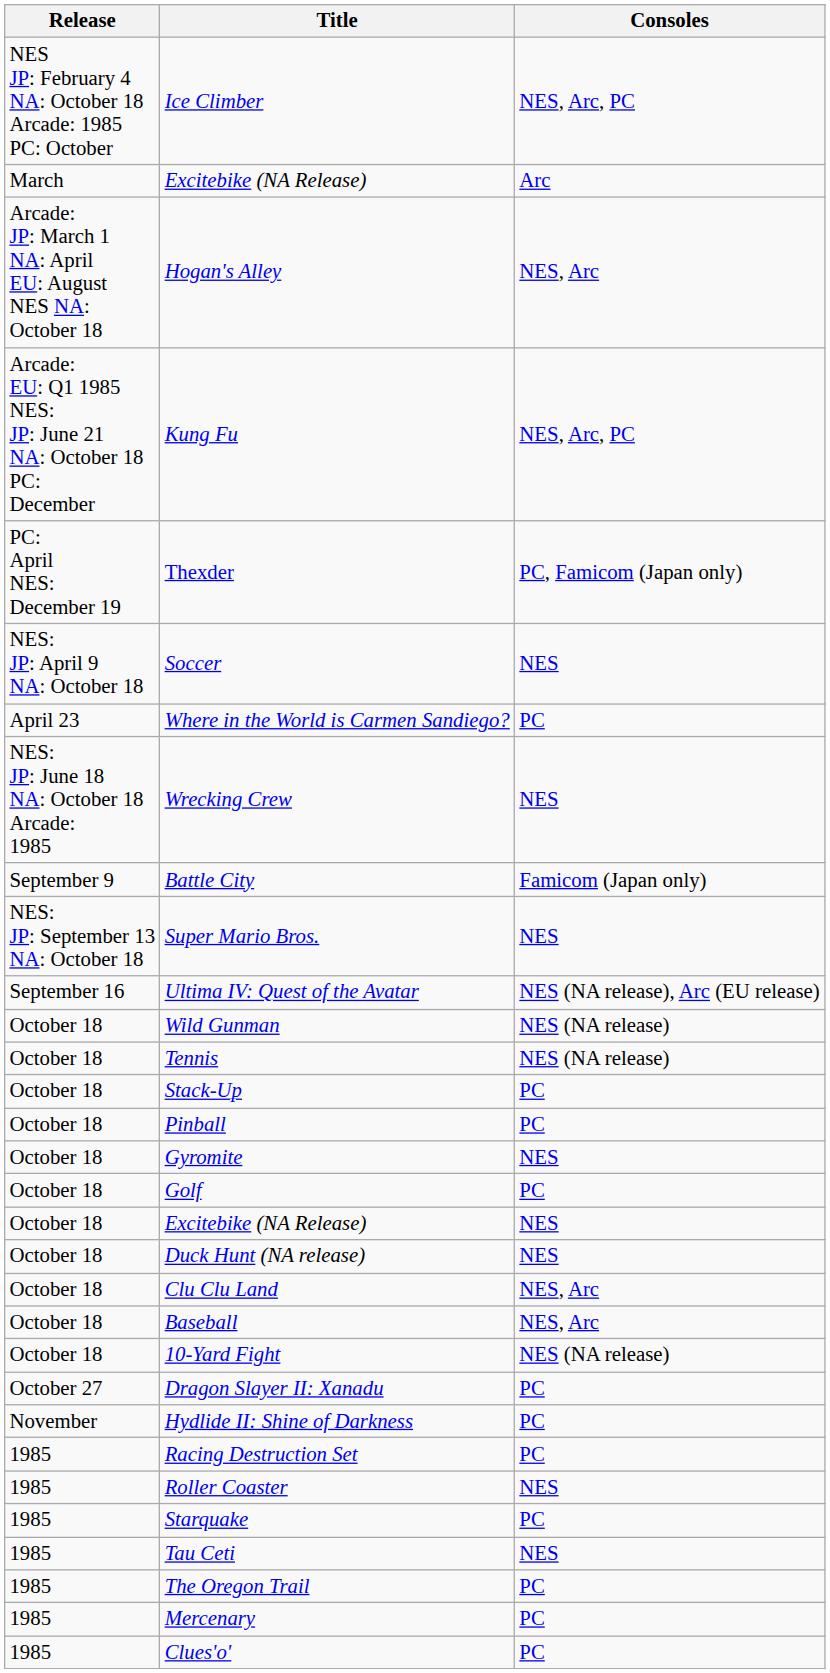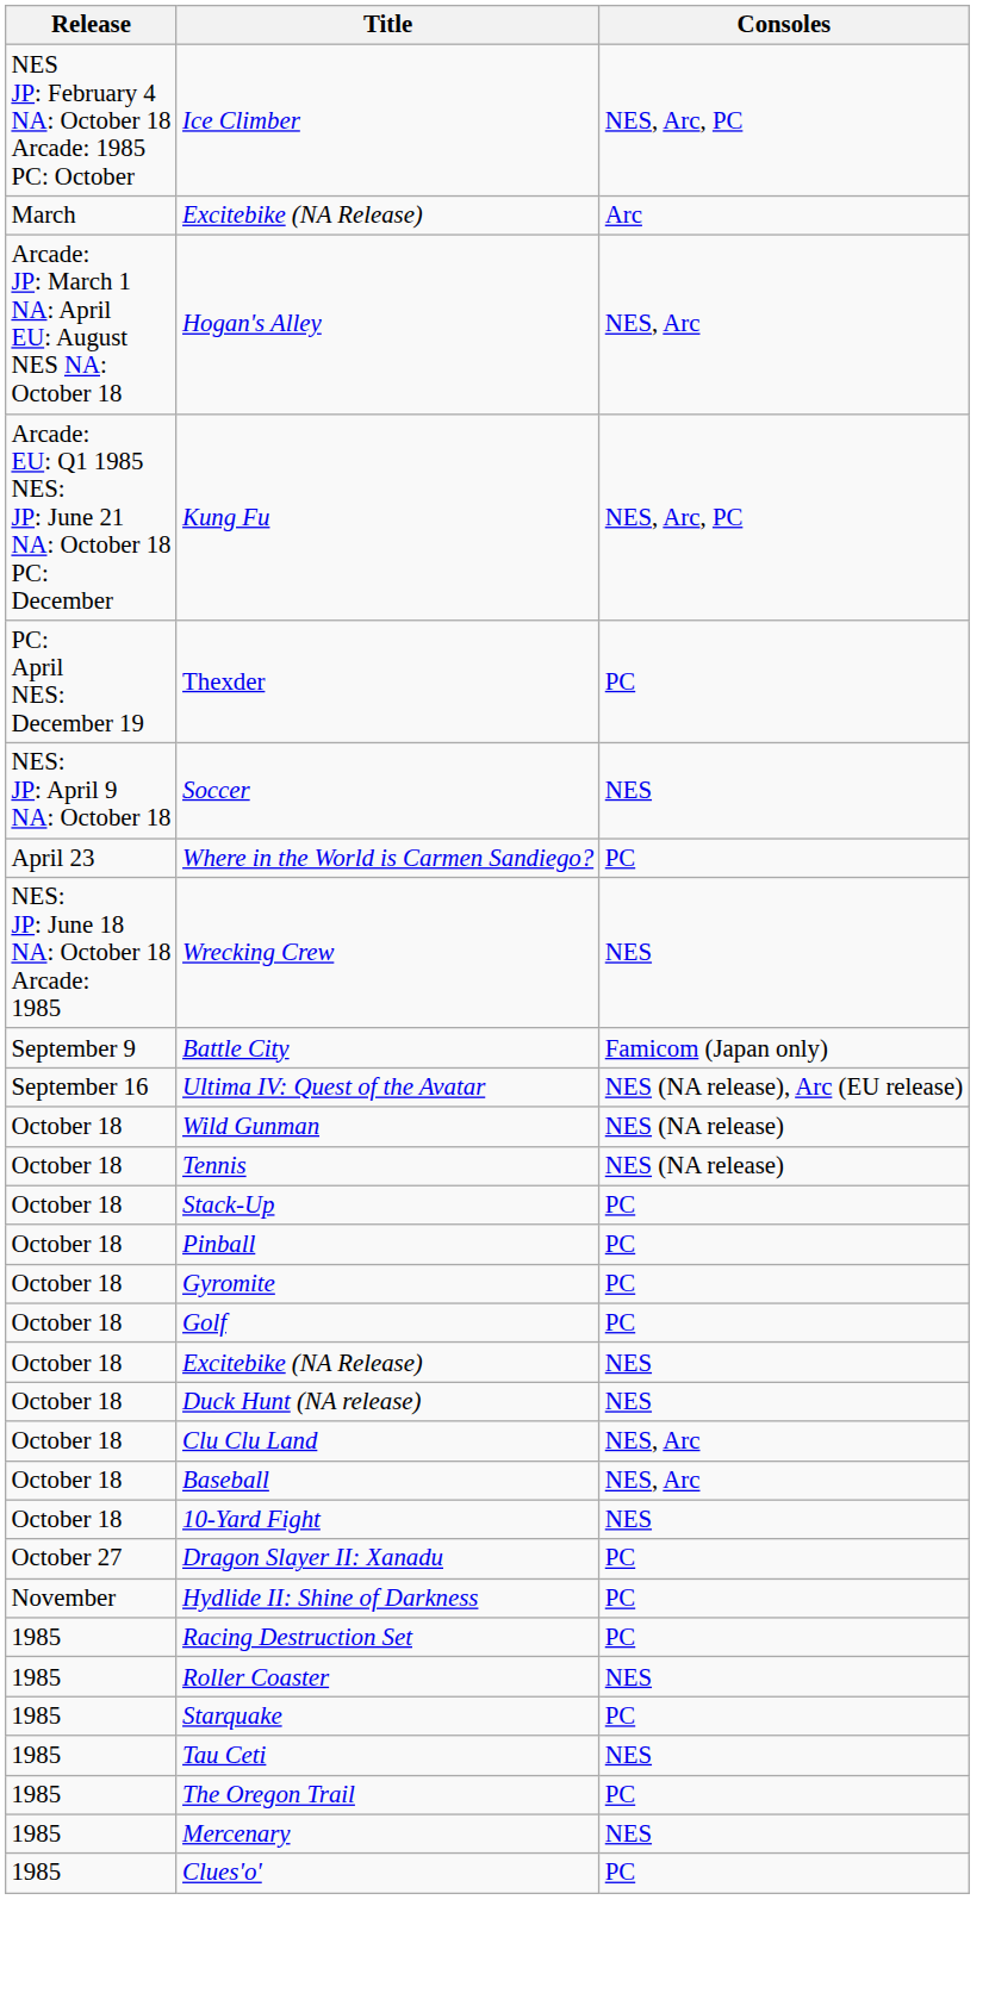 <table class="wikitable">
 <tr>
 <th>Release</th>
 <th>Title </th>
 <th>Consoles</th>
 </tr>
 <tr>
 <td>NES<br><a href='#'>JP</a>: February 4<br><a href='#'>NA</a>: October 18<br>Arcade: 1985<br>PC: October</td>
 <td><em><a href='#'>Ice Climber</a></em></td>
 <td><a href='#'>NES</a>, <a href='#'>Arc</a>, <a href='#'>PC</a></td>
 </tr>
 <tr>
 <td>March</td>
 <td><em><a href='#'>Excitebike</a> (NA Release)</em></td>
 <td><a href='#'>Arc</a></td>
 </tr>
 <tr>
 <td>Arcade:<br><a href='#'>JP</a>: March 1<br><a href='#'>NA</a>: April<br><a href='#'>EU</a>: August<br>NES <a href='#'>NA</a>:<br>October 18</td>
 <td><em><a href='#'>Hogan's Alley</a></em></td>
 <td><a href='#'>NES</a>, <a href='#'>Arc</a></td>
 </tr>
 <tr>
 <td>Arcade:<br><a href='#'>EU</a>: Q1 1985<br>NES:<br><a href='#'>JP</a>: June 21<br><a href='#'>NA</a>: October 18<br>PC:<br>December</td>
 <td><em><a href='#'>Kung Fu</a></em></td>
 <td><a href='#'>NES</a>, <a href='#'>Arc</a>, <a href='#'>PC</a></td>
 </tr>
 <tr>
 <td>PC:<br>April<br>NES:<br>December 19</td>
 <td><a href='#'>Thexder</a></td>
-<td><a href='#'>PC</a>, <a href='#'>Famicom</a> (Japan only)</td>
+<td><a href='#'>PC</a></td>
 </tr>
 <tr>
 <td>NES:<br><a href='#'>JP</a>: April 9<br><a href='#'>NA</a>: October 18</td>
 <td><em><a href='#'>Soccer</a></em></td>
 <td><a href='#'>NES</a></td>
 </tr>
 <tr>
 <td>April 23</td>
 <td><em><a href='#'>Where in the World is Carmen Sandiego?</a></em></td>
 <td><a href='#'>PC</a></td>
 </tr>
 <tr>
 <td>NES:<br><a href='#'>JP</a>: June 18<br><a href='#'>NA</a>: October 18<br>Arcade:<br>1985</td>
 <td><em><a href='#'>Wrecking Crew</a></em></td>
 <td><a href='#'>NES</a></td>
 </tr>
 <tr>
 <td>September 9</td>
 <td><em><a href='#'>Battle City</a></em></td>
 <td><a href='#'>Famicom</a> (Japan only)</td>
-</tr>
-<tr>
-<td>NES:<br><a href='#'>JP</a>: September 13<br><a href='#'>NA</a>: October 18</td>
-<td><em><a href='#'>Super Mario Bros.</a></em></td>
-<td><a href='#'>NES</a></td>
 </tr>
 <tr>
 <td>September 16</td>
 <td><em><a href='#'>Ultima IV: Quest of the Avatar</a></em></td>
 <td><a href='#'>NES</a> (NA release), <a href='#'>Arc</a> (EU release)</td>
 </tr>
 <tr>
 <td>October 18</td>
 <td><em><a href='#'>Wild Gunman</a></em></td>
 <td><a href='#'>NES</a> (NA release)</td>
 </tr>
 <tr>
 <td>October 18</td>
 <td><em><a href='#'>Tennis</a></em></td>
 <td><a href='#'>NES</a> (NA release)</td>
 </tr>
 <tr>
 <td>October 18</td>
 <td><em><a href='#'>Stack-Up</a></em></td>
 <td><a href='#'>PC</a></td>
 </tr>
 <tr>
 <td>October 18</td>
 <td><em><a href='#'>Pinball</a></em></td>
 <td><a href='#'>PC</a></td>
 </tr>
 <tr>
 <td>October 18</td>
 <td><em><a href='#'>Gyromite</a></em></td>
-<td><a href='#'>NES</a></td>
+<td><a href='#'>PC</a></td>
 </tr>
 <tr>
 <td>October 18</td>
 <td><em><a href='#'>Golf</a></em></td>
 <td><a href='#'>PC</a></td>
 </tr>
 <tr>
 <td>October 18</td>
 <td><em><a href='#'>Excitebike</a> (NA Release)</em></td>
 <td><a href='#'>NES</a></td>
 </tr>
 <tr>
 <td>October 18</td>
 <td><em><a href='#'>Duck Hunt</a> (NA release)</em></td>
 <td><a href='#'>NES</a></td>
 </tr>
 <tr>
 <td>October 18</td>
 <td><em><a href='#'>Clu Clu Land</a></em></td>
 <td><a href='#'>NES</a>, <a href='#'>Arc</a></td>
 </tr>
 <tr>
 <td>October 18</td>
 <td><em><a href='#'>Baseball</a></em></td>
 <td><a href='#'>NES</a>, <a href='#'>Arc</a></td>
 </tr>
 <tr>
 <td>October 18</td>
 <td><em><a href='#'>10-Yard Fight</a></em></td>
-<td><a href='#'>NES</a> (NA release)</td>
+<td><a href='#'>NES</a></td>
 </tr>
 <tr>
 <td>October 27</td>
 <td><em><a href='#'>Dragon Slayer II: Xanadu</a></em></td>
 <td><a href='#'>PC</a></td>
 </tr>
 <tr>
 <td>November</td>
 <td><em><a href='#'>Hydlide II: Shine of Darkness</a></em></td>
 <td><a href='#'>PC</a></td>
 </tr>
 <tr>
 <td>1985</td>
 <td><em><a href='#'>Racing Destruction Set</a></em></td>
 <td><a href='#'>PC</a></td>
 </tr>
 <tr>
 <td>1985</td>
 <td><em><a href='#'>Roller Coaster</a></em></td>
 <td><a href='#'>NES</a></td>
 </tr>
 <tr>
 <td>1985</td>
 <td><em><a href='#'>Starquake</a></em></td>
 <td><a href='#'>PC</a></td>
 </tr>
 <tr>
 <td>1985</td>
 <td><em><a href='#'>Tau Ceti</a></em></td>
 <td><a href='#'>NES</a></td>
 </tr>
 <tr>
 <td>1985</td>
 <td><em><a href='#'>The Oregon Trail</a></em></td>
 <td><a href='#'>PC</a></td>
 </tr>
 <tr>
 <td>1985</td>
 <td><a href='#'><em>Mercenary</em></a></td>
-<td><a href='#'>PC</a></td>
+<td><a href='#'>NES</a></td>
 </tr>
 <tr>
 <td>1985</td>
 <td><em><a href='#'>Clues'o'</a></em></td>
 <td><a href='#'>PC</a></td>
 </tr>
 </table>
